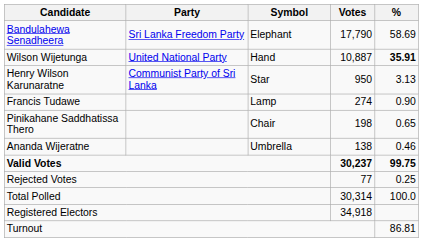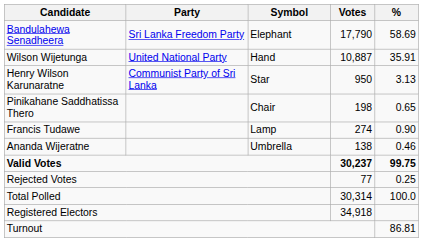 <table class="wikitable" border="1" style="text-align:right;">
 <tr>
 <th align=left width="180">Candidate</th>
 <th align=left width="180">Party</th>
 <th align=left width="120">Symbol</th>
 <th align=left width="60">Votes</th>
 <th align=left width="60">%</th>
 </tr>
 <tr>
 <td align=left><a href='#'>Bandulahewa Senadheera</a></td>
 <td align=left><a href='#'>Sri Lanka Freedom Party</a></td>
 <td align=left>Elephant</td>
 <td align=right>17,790</td>
 <td align=right>58.69</td>
 </tr>
 <tr>
 <td align=left>Wilson Wijetunga</td>
 <td align=left><a href='#'>United National Party</a></td>
 <td align=left>Hand</td>
 <td align=right>10,887</td>
-<td align=right><strong>35.91</strong></td>
+<td align=right>35.91</td>
 </tr>
 <tr>
 <td align=left>Henry Wilson Karunaratne</td>
 <td align=left><a href='#'>Communist Party of Sri Lanka</a></td>
 <td align=left>Star</td>
 <td align=right>950</td>
 <td align=right>3.13</td>
 </tr>
 <tr>
+<td align=left>Pinikahane Saddhatissa Thero</td>
+<td align=left></td>
+<td align=left>Chair</td>
+<td align=right>198</td>
+<td align=right>0.65</td>
+</tr>
+<tr>
 <td align=left>Francis Tudawe</td>
 <td align=left></td>
 <td align=left>Lamp</td>
 <td align=right>274</td>
 <td align=right>0.90</td>
-</tr>
-<tr>
-<td align=left>Pinikahane Saddhatissa Thero</td>
-<td align=left></td>
-<td align=left>Chair</td>
-<td align=right>198</td>
-<td align=right>0.65</td>
 </tr>
 <tr>
 <td align=left>Ananda Wijeratne</td>
 <td align=left></td>
 <td align=left>Umbrella</td>
 <td align=right>138</td>
 <td align=right>0.46</td>
 </tr>
 <tr>
 <td align=left colspan=3><strong>Valid Votes</strong></td>
 <td align=right><strong>30,237 </strong></td>
 <td align=right><strong>99.75</strong></td>
 </tr>
 <tr>
 <td align=left colspan=3>Rejected Votes</td>
 <td align=right>77</td>
 <td align=right>0.25</td>
 </tr>
 <tr>
 <td align=left colspan=3>Total Polled</td>
 <td align=right>30,314</td>
 <td align=right>100.0</td>
 </tr>
 <tr>
 <td align=left colspan=3>Registered Electors</td>
 <td align=right>34,918</td>
 <td></td>
 </tr>
 <tr>
 <td align=left colspan=4>Turnout</td>
 <td align=right>86.81</td>
 </tr>
 </table>
